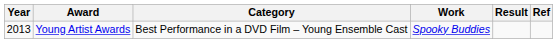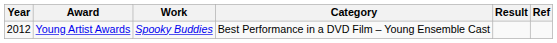 <table class="wikitable sortable">
 <tr>
 <th>Year</th>
 <th>Award</th>
+<th>Work</th>
 <th>Category</th>
-<th>Work</th>
 <th>Result</th>
 <th class="unsortable">Ref</th>
 </tr>
 <tr>
-<td>2013</td>
+<td>2012</td>
 <td><a href='#'>Young Artist Awards</a></td>
+<td><em><a href='#'>Spooky Buddies</a></em></td>
 <td>Best Performance in a DVD Film – Young Ensemble Cast</td>
-<td><em><a href='#'>Spooky Buddies</a></em></td>
 <td></td>
 <td style="text-align:center;"></td>
 </tr>
 </table>
